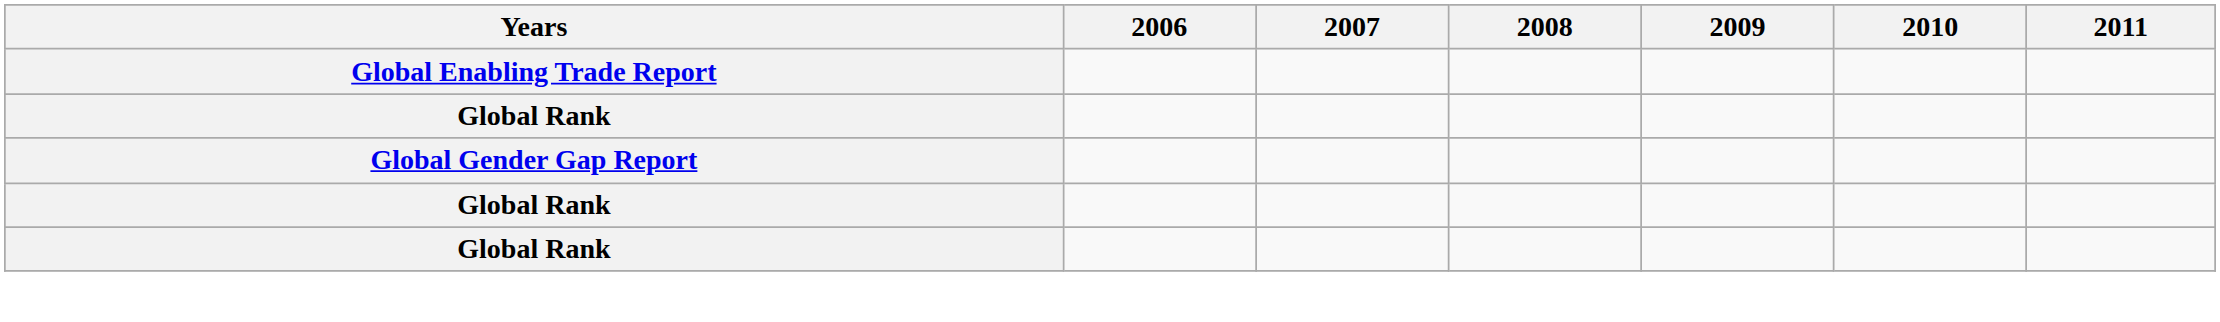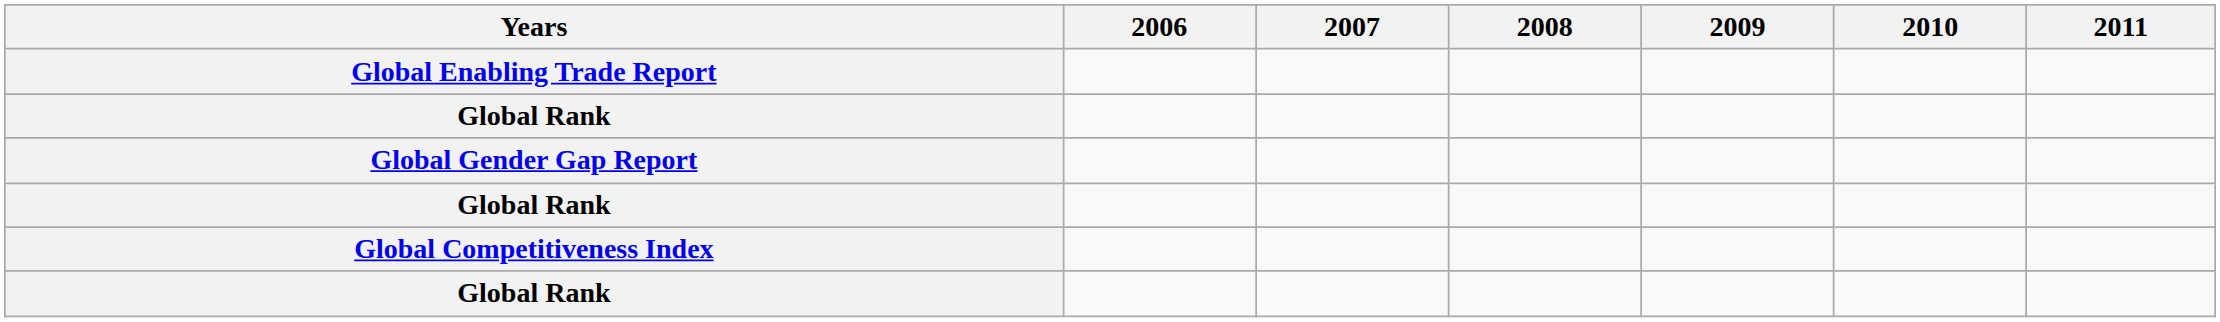 <table class="wikitable" style="width:100%;">
 <tr>
 <th>Years</th>
 <th>2006</th>
 <th>2007</th>
 <th>2008</th>
 <th>2009</th>
 <th>2010</th>
 <th>2011</th>
 </tr>
 <tr>
 <th><a href='#'>Global Enabling Trade Report</a></th>
 <td></td>
 <td></td>
 <td></td>
 <td></td>
 <td></td>
 <td></td>
 </tr>
 <tr>
 <th>Global Rank</th>
 <td></td>
 <td></td>
 <td></td>
 <td></td>
 <td></td>
 <td></td>
 </tr>
 <tr>
 <th><a href='#'>Global Gender Gap Report</a></th>
 <td></td>
 <td></td>
 <td></td>
 <td></td>
 <td></td>
 <td></td>
 </tr>
 <tr>
 <th>Global Rank</th>
 <td></td>
 <td></td>
 <td></td>
 <td></td>
 <td></td>
 <td></td>
 </tr>
 <tr>
+<th><a href='#'>Global Competitiveness Index</a></th>
+<td></td>
+<td></td>
+<td></td>
+<td></td>
+<td></td>
+<td></td>
+</tr>
+<tr>
 <th>Global Rank</th>
 <td></td>
 <td></td>
 <td></td>
 <td></td>
 <td></td>
 <td></td>
 </tr>
 </table>
